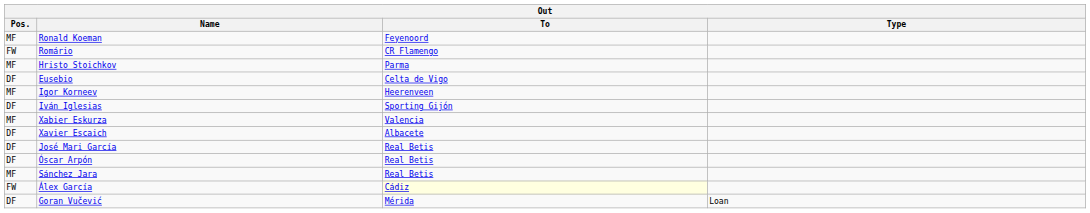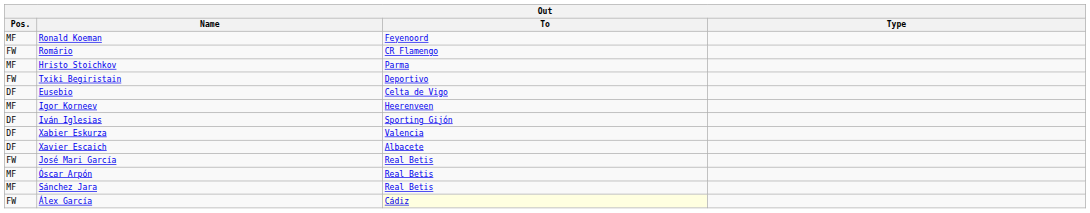 <table class="wikitable" style="font-size:90%;width:99%;">
 <tr>
 <th colspan="4">Out</th>
 </tr>
 <tr>
 <th width=3%>Pos.</th>
 <th width=32%>Name</th>
 <th width=30%>To</th>
 <th width=35%>Type</th>
 </tr>
 <tr>
 <td>MF</td>
 <td><a href='#'>Ronald Koeman</a></td>
 <td><a href='#'>Feyenoord</a></td>
 <td></td>
 </tr>
 <tr>
 <td>FW</td>
 <td><a href='#'>Romário</a></td>
 <td><a href='#'>CR Flamengo</a></td>
 <td></td>
 </tr>
 <tr>
 <td>MF</td>
 <td><a href='#'>Hristo Stoichkov</a></td>
 <td><a href='#'>Parma</a></td>
 <td></td>
 </tr>
 <tr>
+<td>FW</td>
+<td><a href='#'>Txiki Begiristain</a></td>
+<td><a href='#'>Deportivo</a></td>
+<td></td>
+</tr>
+<tr>
 <td>DF</td>
 <td><a href='#'>Eusebio</a></td>
 <td><a href='#'>Celta de Vigo</a></td>
 <td></td>
 </tr>
 <tr>
 <td>MF</td>
 <td><a href='#'>Igor Korneev</a></td>
 <td><a href='#'>Heerenveen</a></td>
 <td></td>
 </tr>
 <tr>
 <td>DF</td>
 <td><a href='#'>Iván Iglesias</a></td>
 <td><a href='#'>Sporting Gijón</a></td>
 <td></td>
 </tr>
 <tr>
-<td>MF</td>
+<td>DF</td>
 <td><a href='#'>Xabier Eskurza</a></td>
 <td><a href='#'>Valencia</a></td>
 <td></td>
 </tr>
 <tr>
 <td>DF</td>
 <td><a href='#'>Xavier Escaich</a></td>
 <td><a href='#'>Albacete</a></td>
 <td></td>
 </tr>
 <tr>
-<td>DF</td>
+<td>FW</td>
 <td><a href='#'>José Mari García</a></td>
 <td><a href='#'>Real Betis</a></td>
 <td></td>
 </tr>
 <tr>
-<td>DF</td>
+<td>MF</td>
 <td><a href='#'>Óscar Arpón</a></td>
 <td><a href='#'>Real Betis</a></td>
 <td></td>
 </tr>
 <tr>
 <td>MF</td>
 <td><a href='#'>Sánchez Jara</a></td>
 <td><a href='#'>Real Betis</a></td>
 <td></td>
 </tr>
 <tr>
 <td>FW</td>
 <td><a href='#'>Álex García</a></td>
 <td style="background: lightyellow;"><a href='#'>Cádiz</a></td>
 <td></td>
 </tr>
-<tr>
-<td>DF</td>
-<td><a href='#'>Goran Vučević</a></td>
-<td><a href='#'>Mérida</a></td>
-<td>Loan</td>
-</tr>
 </table>
